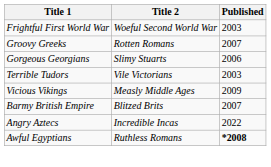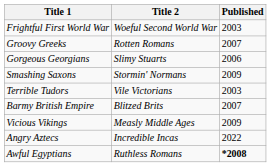 <table class="wikitable">
 <tr>
 <th>Title 1</th>
 <th>Title 2</th>
 <th>Published</th>
 </tr>
 <tr>
 <td><em>Frightful First World War</em></td>
 <td><em>Woeful Second World War</em></td>
 <td>2003</td>
 </tr>
 <tr>
 <td><em>Groovy Greeks</em></td>
 <td><em>Rotten Romans</em></td>
 <td>2007</td>
 </tr>
 <tr>
 <td><em>Gorgeous Georgians</em></td>
 <td><em>Slimy Stuarts</em></td>
 <td>2006</td>
 </tr>
 <tr>
+<td><em>Smashing Saxons</em></td>
+<td><em>Stormin' Normans</em></td>
+<td>2009</td>
+</tr>
+<tr>
 <td><em>Terrible Tudors</em></td>
 <td><em>Vile Victorians</em></td>
 <td>2003</td>
 </tr>
 <tr>
+<td><em>Barmy British Empire</em></td>
+<td><em>Blitzed Brits</em></td>
+<td>2007</td>
+</tr>
+<tr>
 <td><em>Vicious Vikings</em></td>
 <td><em>Measly Middle Ages</em></td>
 <td>2009</td>
-</tr>
-<tr>
-<td><em>Barmy British Empire</em></td>
-<td><em>Blitzed Brits</em></td>
-<td>2007</td>
 </tr>
 <tr>
 <td><em>Angry Aztecs</em></td>
 <td><em>Incredible Incas</em></td>
 <td>2022</td>
 </tr>
 <tr>
 <td><em>Awful Egyptians</em></td>
 <td><em>Ruthless Romans</em></td>
 <td><strong>*2008</strong></td>
 </tr>
 </table>
